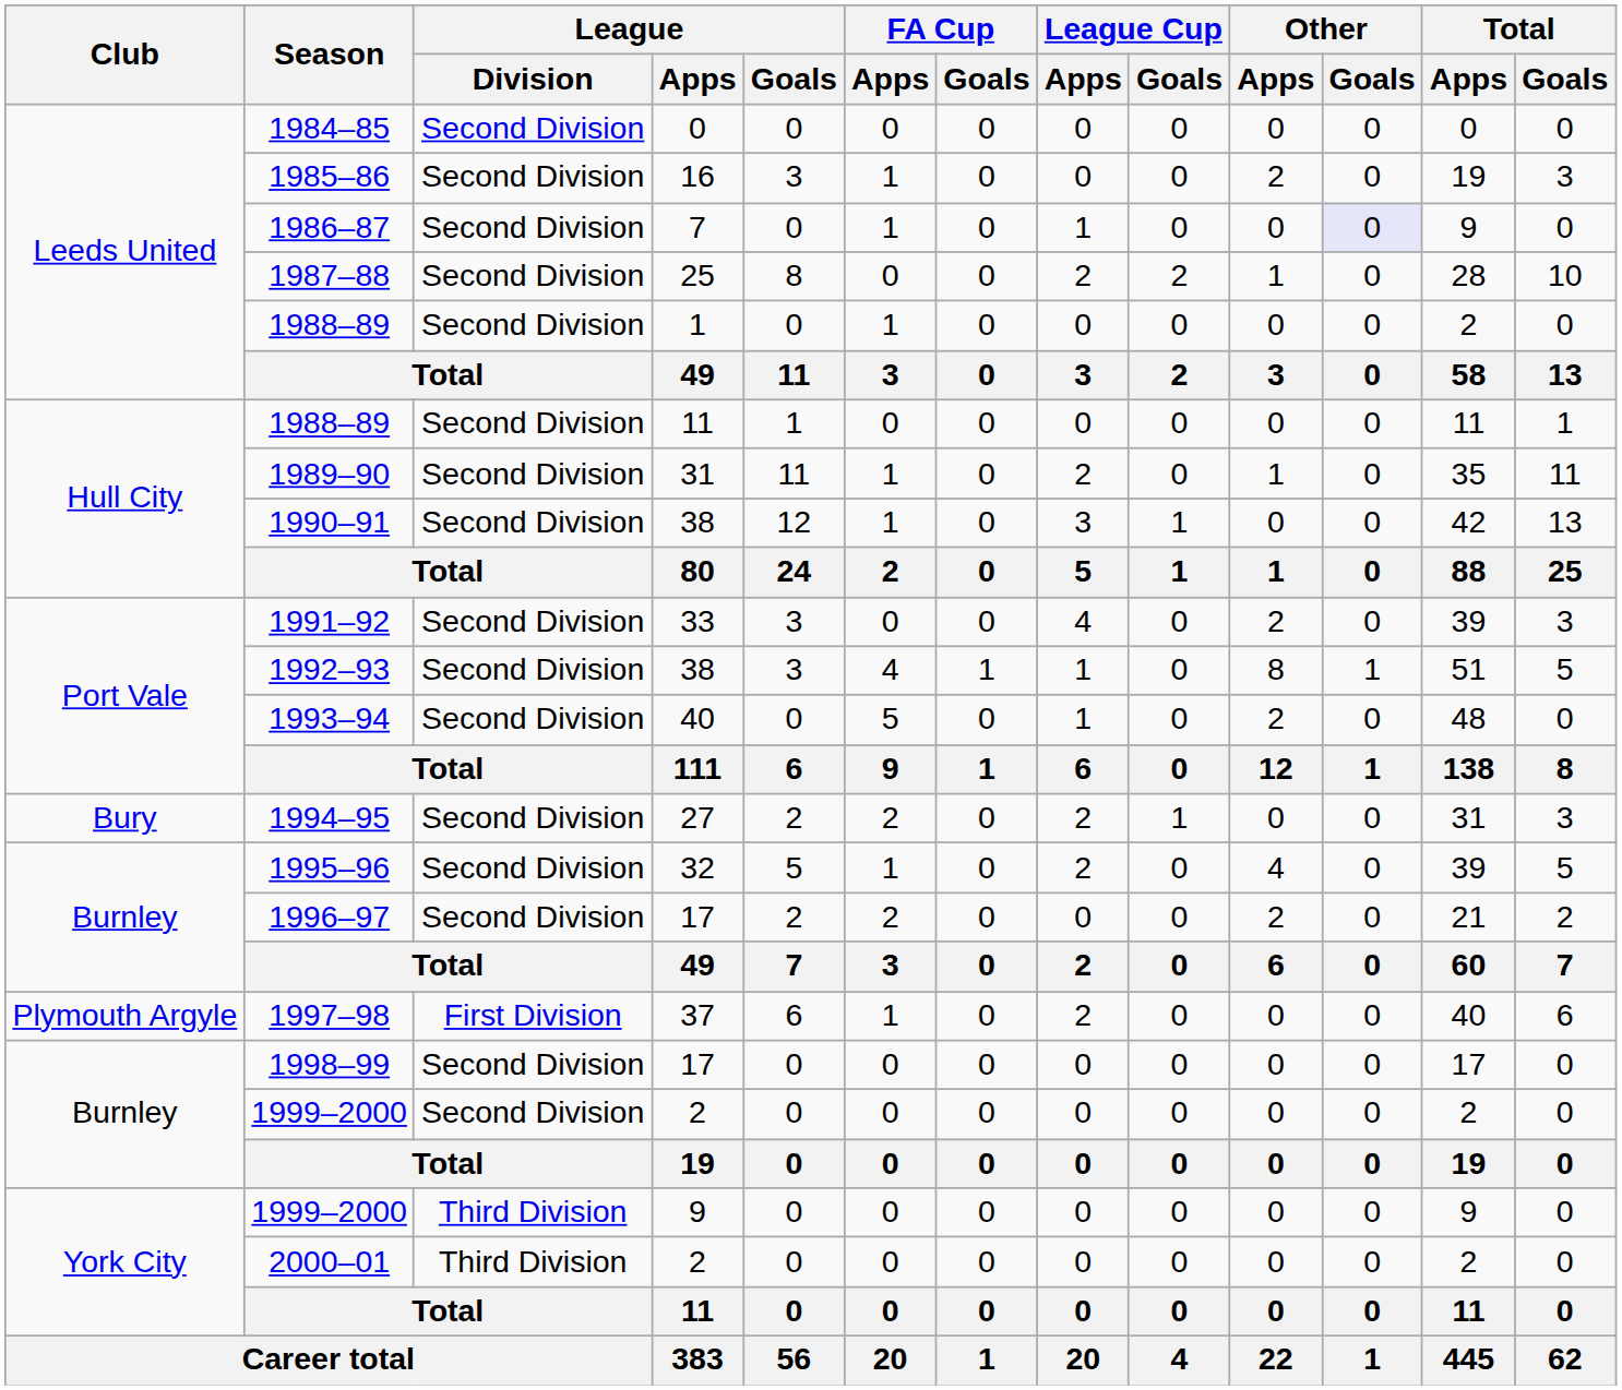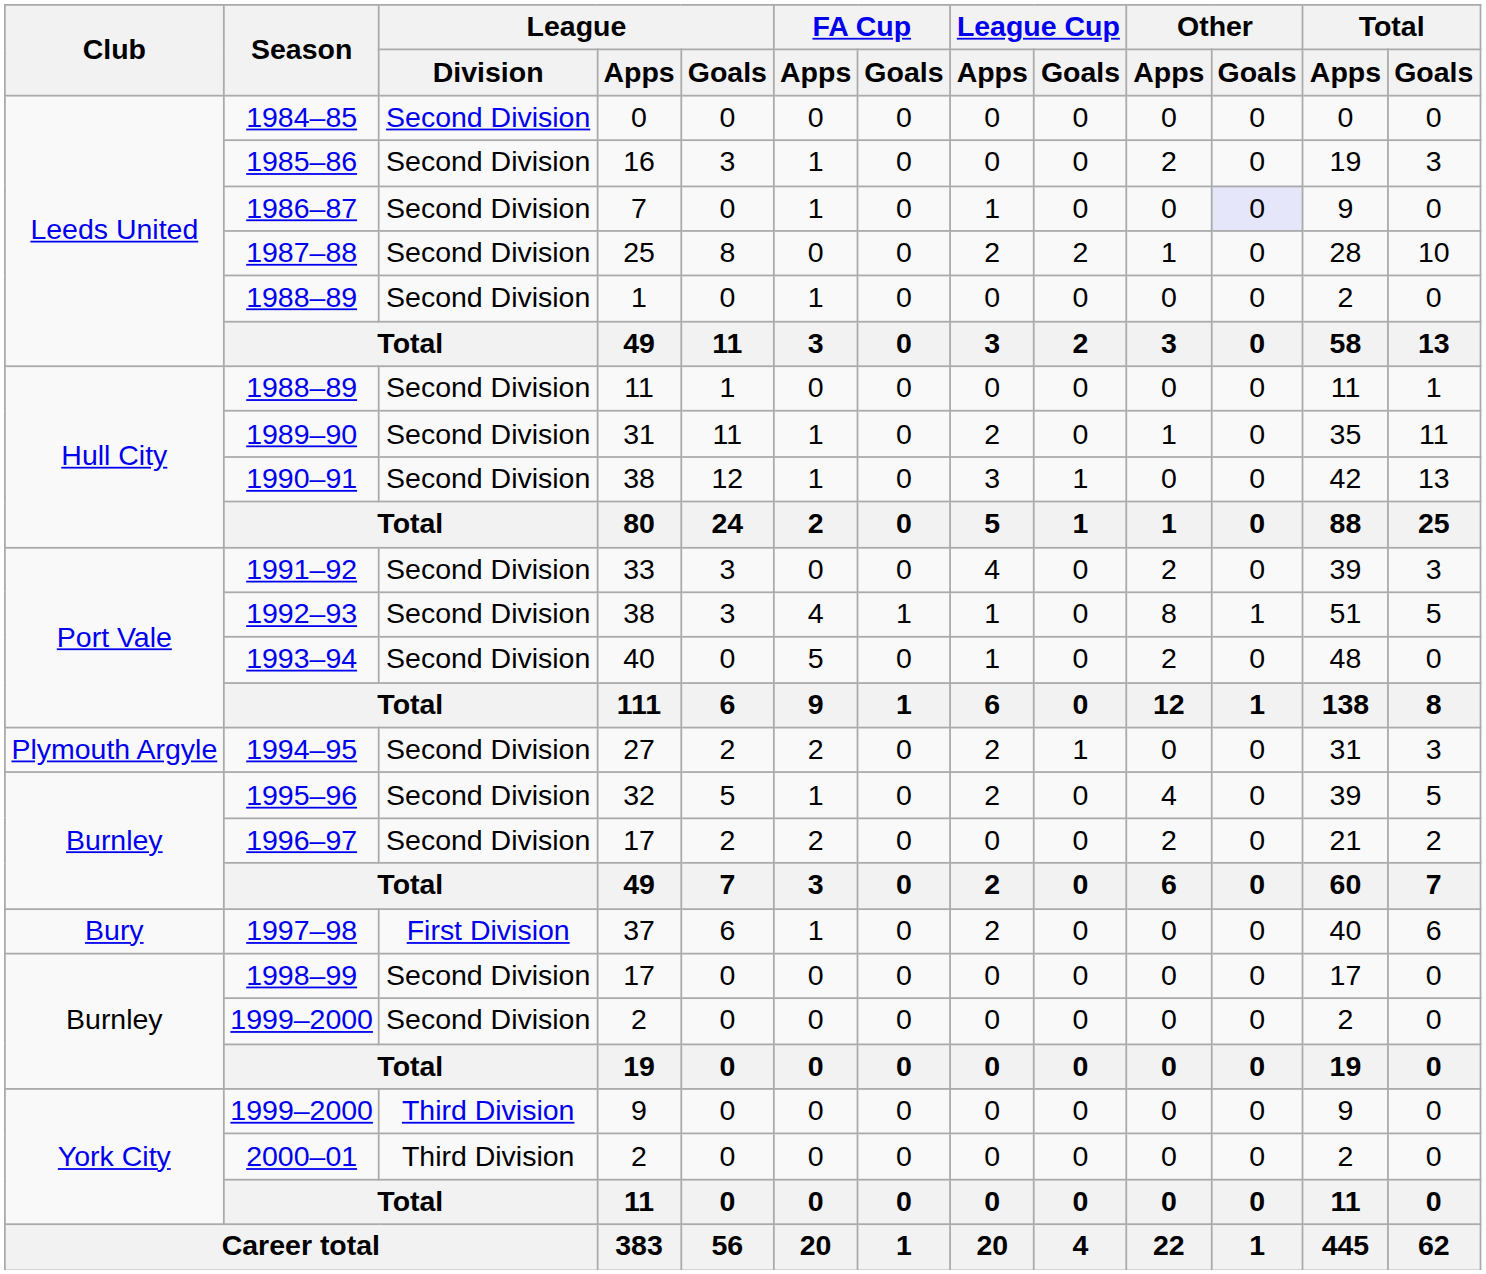 <table class="wikitable" style="text-align:center">
 <tr>
 <th rowspan="2">Club</th>
 <th rowspan="2">Season</th>
 <th colspan="3">League</th>
 <th colspan="2"><a href='#'>FA Cup</a></th>
 <th colspan="2"><a href='#'>League Cup</a></th>
 <th colspan="2">Other</th>
 <th colspan="2">Total</th>
 </tr>
 <tr>
 <th>Division</th>
 <th>Apps</th>
 <th>Goals</th>
 <th>Apps</th>
 <th>Goals</th>
 <th>Apps</th>
 <th>Goals</th>
 <th>Apps</th>
 <th>Goals</th>
 <th>Apps</th>
 <th>Goals</th>
 </tr>
 <tr>
 <td rowspan="6"><a href='#'>Leeds United</a></td>
 <td><a href='#'>1984–85</a></td>
 <td><a href='#'>Second Division</a></td>
 <td>0</td>
 <td>0</td>
 <td>0</td>
 <td>0</td>
 <td>0</td>
 <td>0</td>
 <td>0</td>
 <td>0</td>
 <td>0</td>
 <td>0</td>
 </tr>
 <tr>
 <td><a href='#'>1985–86</a></td>
 <td>Second Division</td>
 <td>16</td>
 <td>3</td>
 <td>1</td>
 <td>0</td>
 <td>0</td>
 <td>0</td>
 <td>2</td>
 <td>0</td>
 <td>19</td>
 <td>3</td>
 </tr>
 <tr>
 <td><a href='#'>1986–87</a></td>
 <td>Second Division</td>
 <td>7</td>
 <td>0</td>
 <td>1</td>
 <td>0</td>
 <td>1</td>
 <td>0</td>
 <td>0</td>
 <td style="background: lavender;">0</td>
 <td>9</td>
 <td>0</td>
 </tr>
 <tr>
 <td><a href='#'>1987–88</a></td>
 <td>Second Division</td>
 <td>25</td>
 <td>8</td>
 <td>0</td>
 <td>0</td>
 <td>2</td>
 <td>2</td>
 <td>1</td>
 <td>0</td>
 <td>28</td>
 <td>10</td>
 </tr>
 <tr>
 <td><a href='#'>1988–89</a></td>
 <td>Second Division</td>
 <td>1</td>
 <td>0</td>
 <td>1</td>
 <td>0</td>
 <td>0</td>
 <td>0</td>
 <td>0</td>
 <td>0</td>
 <td>2</td>
 <td>0</td>
 </tr>
 <tr>
 <th colspan="2">Total</th>
 <th>49</th>
 <th>11</th>
 <th>3</th>
 <th>0</th>
 <th>3</th>
 <th>2</th>
 <th>3</th>
 <th>0</th>
 <th>58</th>
 <th>13</th>
 </tr>
 <tr>
 <td rowspan="4"><a href='#'>Hull City</a></td>
 <td><a href='#'>1988–89</a></td>
 <td align=left>Second Division</td>
 <td>11</td>
 <td>1</td>
 <td>0</td>
 <td>0</td>
 <td>0</td>
 <td>0</td>
 <td>0</td>
 <td>0</td>
 <td>11</td>
 <td>1</td>
 </tr>
 <tr>
 <td><a href='#'>1989–90</a></td>
 <td>Second Division</td>
 <td>31</td>
 <td>11</td>
 <td>1</td>
 <td>0</td>
 <td>2</td>
 <td>0</td>
 <td>1</td>
 <td>0</td>
 <td>35</td>
 <td>11</td>
 </tr>
 <tr>
 <td><a href='#'>1990–91</a></td>
 <td>Second Division</td>
 <td>38</td>
 <td>12</td>
 <td>1</td>
 <td>0</td>
 <td>3</td>
 <td>1</td>
 <td>0</td>
 <td>0</td>
 <td>42</td>
 <td>13</td>
 </tr>
 <tr>
 <th colspan="2">Total</th>
 <th>80</th>
 <th>24</th>
 <th>2</th>
 <th>0</th>
 <th>5</th>
 <th>1</th>
 <th>1</th>
 <th>0</th>
 <th>88</th>
 <th>25</th>
 </tr>
 <tr>
 <td rowspan="4"><a href='#'>Port Vale</a></td>
 <td><a href='#'>1991–92</a></td>
 <td>Second Division</td>
 <td>33</td>
 <td>3</td>
 <td>0</td>
 <td>0</td>
 <td>4</td>
 <td>0</td>
 <td>2</td>
 <td>0</td>
 <td>39</td>
 <td>3</td>
 </tr>
 <tr>
 <td><a href='#'>1992–93</a></td>
 <td>Second Division</td>
 <td>38</td>
 <td>3</td>
 <td>4</td>
 <td>1</td>
 <td>1</td>
 <td>0</td>
 <td>8</td>
 <td>1</td>
 <td>51</td>
 <td>5</td>
 </tr>
 <tr>
 <td><a href='#'>1993–94</a></td>
 <td>Second Division</td>
 <td>40</td>
 <td>0</td>
 <td>5</td>
 <td>0</td>
 <td>1</td>
 <td>0</td>
 <td>2</td>
 <td>0</td>
 <td>48</td>
 <td>0</td>
 </tr>
 <tr>
 <th colspan="2">Total</th>
 <th>111</th>
 <th>6</th>
 <th>9</th>
 <th>1</th>
 <th>6</th>
 <th>0</th>
 <th>12</th>
 <th>1</th>
 <th>138</th>
 <th>8</th>
 </tr>
 <tr>
-<td><a href='#'>Bury</a></td>
+<td><a href='#'>Plymouth Argyle</a></td>
 <td><a href='#'>1994–95</a></td>
 <td>Second Division</td>
 <td>27</td>
 <td>2</td>
 <td>2</td>
 <td>0</td>
 <td>2</td>
 <td>1</td>
 <td>0</td>
 <td>0</td>
 <td>31</td>
 <td>3</td>
 </tr>
 <tr>
 <td rowspan="3"><a href='#'>Burnley</a></td>
 <td><a href='#'>1995–96</a></td>
 <td>Second Division</td>
 <td>32</td>
 <td>5</td>
 <td>1</td>
 <td>0</td>
 <td>2</td>
 <td>0</td>
 <td>4</td>
 <td>0</td>
 <td>39</td>
 <td>5</td>
 </tr>
 <tr>
 <td><a href='#'>1996–97</a></td>
 <td>Second Division</td>
 <td>17</td>
 <td>2</td>
 <td>2</td>
 <td>0</td>
 <td>0</td>
 <td>0</td>
 <td>2</td>
 <td>0</td>
 <td>21</td>
 <td>2</td>
 </tr>
 <tr>
 <th colspan="2">Total</th>
 <th>49</th>
 <th>7</th>
 <th>3</th>
 <th>0</th>
 <th>2</th>
 <th>0</th>
 <th>6</th>
 <th>0</th>
 <th>60</th>
 <th>7</th>
 </tr>
 <tr>
-<td><a href='#'>Plymouth Argyle</a></td>
+<td><a href='#'>Bury</a></td>
 <td><a href='#'>1997–98</a></td>
 <td><a href='#'>First Division</a></td>
 <td>37</td>
 <td>6</td>
 <td>1</td>
 <td>0</td>
 <td>2</td>
 <td>0</td>
 <td>0</td>
 <td>0</td>
 <td>40</td>
 <td>6</td>
 </tr>
 <tr>
 <td rowspan="3">Burnley</td>
 <td><a href='#'>1998–99</a></td>
 <td>Second Division</td>
 <td>17</td>
 <td>0</td>
 <td>0</td>
 <td>0</td>
 <td>0</td>
 <td>0</td>
 <td>0</td>
 <td>0</td>
 <td>17</td>
 <td>0</td>
 </tr>
 <tr>
 <td><a href='#'>1999–2000</a></td>
 <td align=left>Second Division</td>
 <td>2</td>
 <td>0</td>
 <td>0</td>
 <td>0</td>
 <td>0</td>
 <td>0</td>
 <td>0</td>
 <td>0</td>
 <td>2</td>
 <td>0</td>
 </tr>
 <tr>
 <th colspan="2">Total</th>
 <th>19</th>
 <th>0</th>
 <th>0</th>
 <th>0</th>
 <th>0</th>
 <th>0</th>
 <th>0</th>
 <th>0</th>
 <th>19</th>
 <th>0</th>
 </tr>
 <tr>
 <td rowspan="3"><a href='#'>York City</a></td>
 <td><a href='#'>1999–2000</a></td>
 <td><a href='#'>Third Division</a></td>
 <td>9</td>
 <td>0</td>
 <td>0</td>
 <td>0</td>
 <td>0</td>
 <td>0</td>
 <td>0</td>
 <td>0</td>
 <td>9</td>
 <td>0</td>
 </tr>
 <tr>
 <td><a href='#'>2000–01</a></td>
 <td>Third Division</td>
 <td>2</td>
 <td>0</td>
 <td>0</td>
 <td>0</td>
 <td>0</td>
 <td>0</td>
 <td>0</td>
 <td>0</td>
 <td>2</td>
 <td>0</td>
 </tr>
 <tr>
 <th colspan="2">Total</th>
 <th>11</th>
 <th>0</th>
 <th>0</th>
 <th>0</th>
 <th>0</th>
 <th>0</th>
 <th>0</th>
 <th>0</th>
 <th>11</th>
 <th>0</th>
 </tr>
 <tr>
 <th colspan="3">Career total</th>
 <th>383</th>
 <th>56</th>
 <th>20</th>
 <th>1</th>
 <th>20</th>
 <th>4</th>
 <th>22</th>
 <th>1</th>
 <th>445</th>
 <th>62</th>
 </tr>
 </table>
